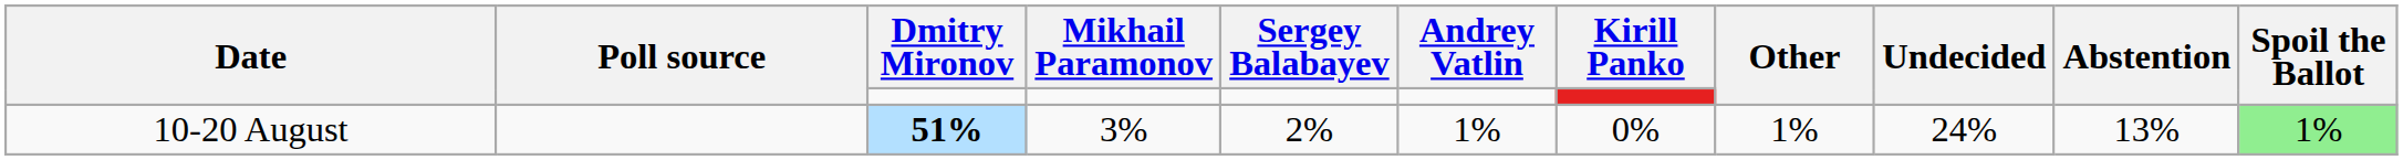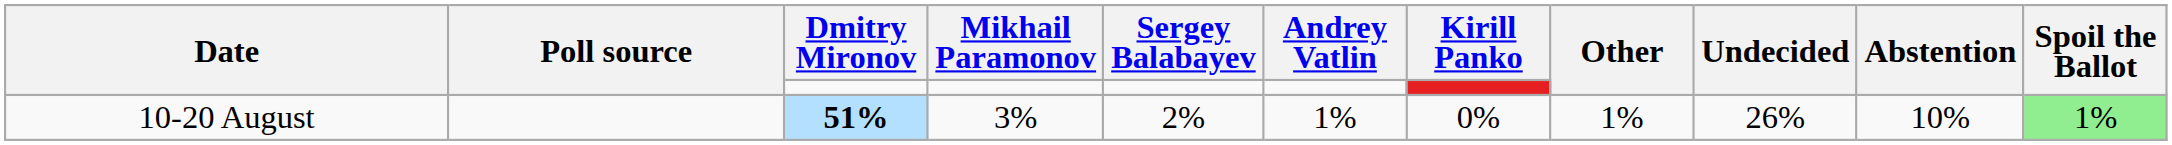 <table class=wikitable style="font-size:95%; line-height:14px; text-align:center">
 <tr>
 <th style=width:200px; rowspan=2>Date</th>
 <th style=width:150px; rowspan=2>Poll source</th>
 <th style=width:60px><a href='#'>Dmitry Mironov</a></th>
 <th style=width:60px><a href='#'>Mikhail Paramonov</a></th>
 <th style=width:60px><a href='#'>Sergey Balabayev</a></th>
 <th style=width:60px><a href='#'>Andrey Vatlin</a></th>
 <th style=width:60px><a href='#'>Kirill Panko</a></th>
 <th style="width:60px;" rowspan=2>Other</th>
 <th style="width:60px;" rowspan=2>Undecided</th>
 <th style="width:60px;" rowspan=2>Abstention</th>
 <th style="width:60px;" rowspan=2>Spoil the Ballot</th>
 </tr>
 <tr>
 <td bgcolor=></td>
 <td bgcolor=></td>
 <td bgcolor=></td>
 <td bgcolor=></td>
 <td bgcolor=#e62020></td>
 </tr>
 <tr>
 <td>10-20 August</td>
 <td> </td>
 <td style="background:#B3E0FF"><strong>51%</strong></td>
 <td>3%</td>
 <td>2%</td>
 <td>1%</td>
 <td>0%</td>
 <td>1%</td>
-<td>24%</td>
-<td>13%</td>
+<td>26%</td>
+<td>10%</td>
 <td style="background: lightgreen;">1%</td>
 </tr>
 </table>
